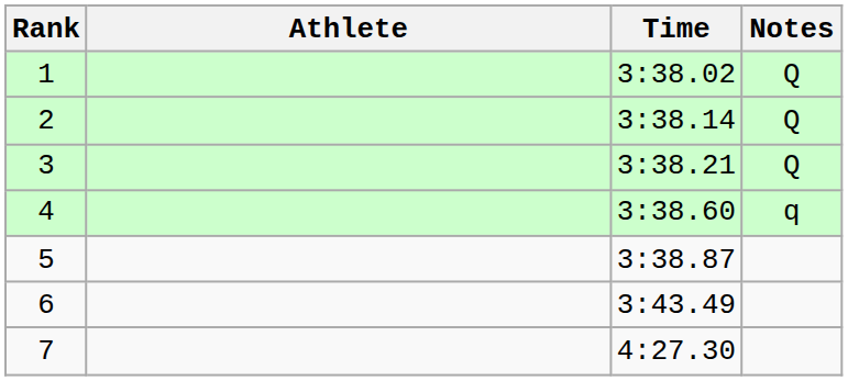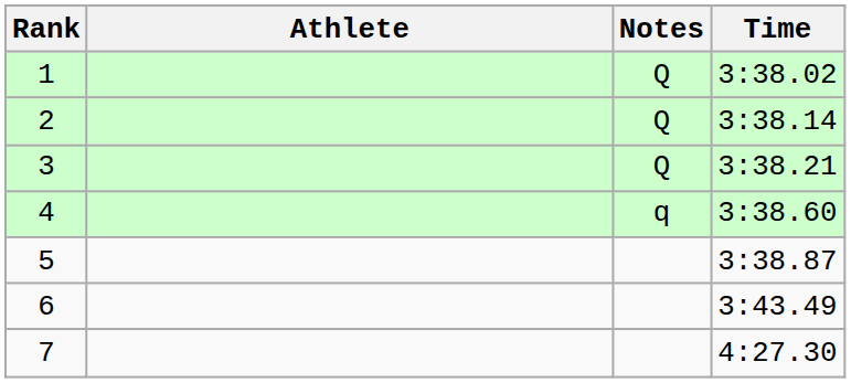 <table class="wikitable" style="text-align:center">
 <tr>
 <th>Rank</th>
 <th Style="width:18em">Athlete</th>
+<th>Notes</th>
 <th>Time</th>
-<th>Notes</th>
 </tr>
 <tr style="background:#cfc">
 <td>1</td>
 <td style="text-align:left"></td>
+<td>Q</td>
 <td>3:38.02</td>
-<td>Q</td>
 </tr>
 <tr style="background:#cfc">
 <td>2</td>
 <td style="text-align:left"></td>
+<td>Q</td>
 <td>3:38.14</td>
-<td>Q</td>
 </tr>
 <tr style="background:#cfc">
 <td>3</td>
 <td style="text-align:left"></td>
+<td>Q</td>
 <td>3:38.21</td>
-<td>Q</td>
 </tr>
 <tr style="background:#cfc">
 <td>4</td>
 <td style="text-align:left"></td>
+<td>q</td>
 <td>3:38.60</td>
-<td>q</td>
 </tr>
 <tr>
 <td>5</td>
 <td style="text-align:left"></td>
+<td></td>
 <td>3:38.87</td>
-<td></td>
 </tr>
 <tr>
 <td>6</td>
 <td style="text-align:left"></td>
+<td></td>
 <td>3:43.49</td>
-<td></td>
 </tr>
 <tr>
 <td>7</td>
 <td style="text-align:left"></td>
+<td></td>
 <td>4:27.30</td>
-<td></td>
 </tr>
 </table>
